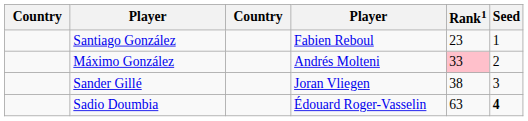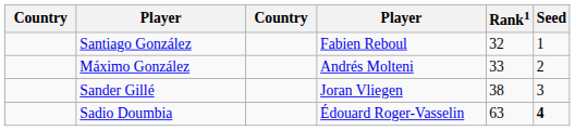 <table class="sortable wikitable">
 <tr>
 <th width="70">Country</th>
 <th width="175">Player</th>
 <th width="70">Country</th>
 <th width="175">Player</th>
 <th>Rank<sup>1</sup></th>
 <th>Seed</th>
 </tr>
 <tr>
 <td></td>
 <td><a href='#'>Santiago González</a></td>
 <td></td>
 <td><a href='#'>Fabien Reboul</a></td>
-<td>23</td>
+<td>32</td>
 <td>1</td>
 </tr>
 <tr>
 <td></td>
 <td><a href='#'>Máximo González</a></td>
 <td></td>
 <td><a href='#'>Andrés Molteni</a></td>
-<td style="background: pink;">33</td>
+<td>33</td>
 <td>2</td>
 </tr>
 <tr>
 <td></td>
 <td><a href='#'>Sander Gillé</a></td>
 <td></td>
 <td><a href='#'>Joran Vliegen</a></td>
 <td>38</td>
 <td>3</td>
 </tr>
 <tr>
 <td></td>
 <td><a href='#'>Sadio Doumbia</a></td>
 <td></td>
 <td><a href='#'>Édouard Roger-Vasselin</a></td>
 <td>63</td>
 <td><strong>4</strong></td>
 </tr>
 </table>
